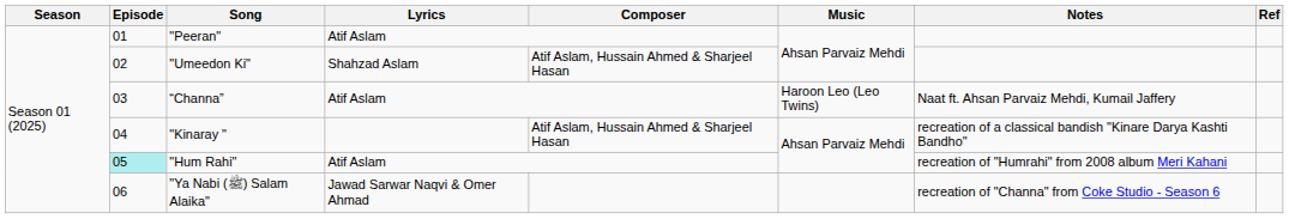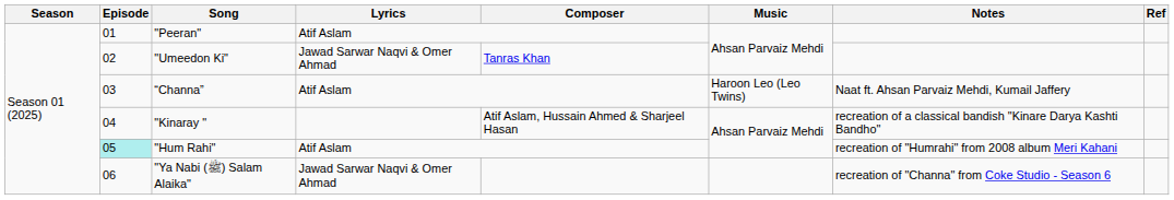 <table class="wikitable">
 <tr>
 <th>Season</th>
 <th>Episode</th>
 <th>Song</th>
 <th>Lyrics</th>
 <th>Composer</th>
 <th>Music</th>
 <th>Notes</th>
 <th>Ref</th>
 </tr>
 <tr>
 <td rowspan="6">Season 01 (2025)</td>
 <td>01</td>
 <td>"Peeran"</td>
 <td colspan="2">Atif Aslam</td>
 <td rowspan="2">Ahsan Parvaiz Mehdi</td>
 <td></td>
 <td></td>
 </tr>
 <tr>
 <td>02</td>
 <td>"Umeedon Ki"</td>
-<td>Shahzad Aslam</td>
-<td>Atif Aslam, Hussain Ahmed & Sharjeel Hasan</td>
+<td>Jawad Sarwar Naqvi & Omer Ahmad</td>
+<td><a href='#'>Tanras Khan</a></td>
 <td></td>
 <td></td>
 </tr>
 <tr>
 <td>03</td>
 <td>“Channa”</td>
 <td colspan="2">Atif Aslam</td>
 <td>Haroon Leo (Leo Twins)</td>
 <td>Naat ft. Ahsan Parvaiz Mehdi, Kumail Jaffery</td>
 <td></td>
 </tr>
 <tr>
 <td>04</td>
 <td>"Kinaray "</td>
 <td></td>
 <td>Atif Aslam, Hussain Ahmed & Sharjeel Hasan</td>
 <td rowspan="2">Ahsan Parvaiz Mehdi</td>
 <td>recreation of a classical bandish "Kinare Darya Kashti Bandho"</td>
 <td></td>
 </tr>
 <tr>
 <td style="background: paleturquoise;">05</td>
 <td>"Hum Rahi"</td>
 <td colspan="2">Atif Aslam</td>
 <td>recreation of "Humrahi" from 2008 album <a href='#'>Meri Kahani</a></td>
 <td></td>
 </tr>
 <tr>
 <td>06</td>
 <td>"Ya Nabi (ﷺ) Salam Alaika"</td>
 <td>Jawad Sarwar Naqvi & Omer Ahmad</td>
 <td></td>
 <td></td>
 <td>recreation of "Channa" from <a href='#'>Coke Studio - Season 6</a></td>
 <td></td>
 </tr>
 </table>
